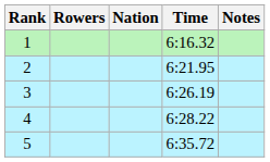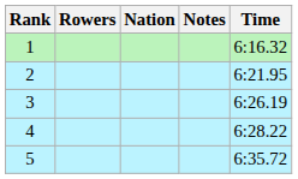 <table class="wikitable sortable" style="text-align:center">
 <tr>
 <th>Rank</th>
 <th>Rowers</th>
 <th>Nation</th>
+<th>Notes</th>
 <th>Time</th>
-<th>Notes</th>
 </tr>
 <tr bgcolor=bbf3bb>
 <td>1</td>
 <td align=left data-sort-value="Florijn, Ronald"></td>
 <td align=left></td>
+<td></td>
 <td>6:16.32</td>
-<td></td>
 </tr>
 <tr bgcolor=bbf3ff>
 <td>2</td>
 <td align=left data-sort-value="Händle, Christian"></td>
 <td align=left></td>
+<td></td>
 <td>6:21.95</td>
-<td></td>
 </tr>
 <tr bgcolor=bbf3ff>
 <td>3</td>
 <td align=left data-sort-value="Fusaro, Roberto"></td>
 <td align=left></td>
+<td></td>
 <td>6:26.19</td>
-<td></td>
 </tr>
 <tr bgcolor=bbf3ff>
 <td>4</td>
 <td align=left data-sort-value="Karppinen, Reima"></td>
 <td align=left></td>
+<td></td>
 <td>6:28.22</td>
-<td></td>
 </tr>
 <tr bgcolor=bbf3ff>
 <td>5</td>
 <td align=left data-sort-value="Ditsios, Konstantinos"></td>
 <td align=left></td>
+<td></td>
 <td>6:35.72</td>
-<td></td>
 </tr>
 </table>
